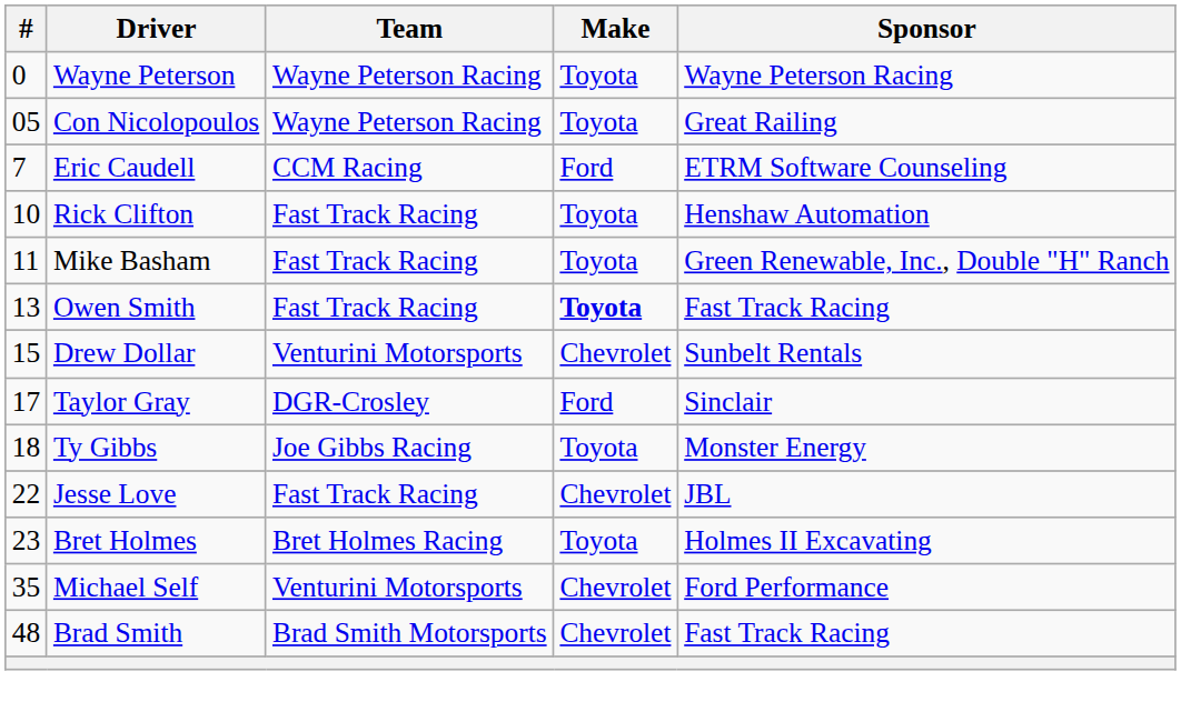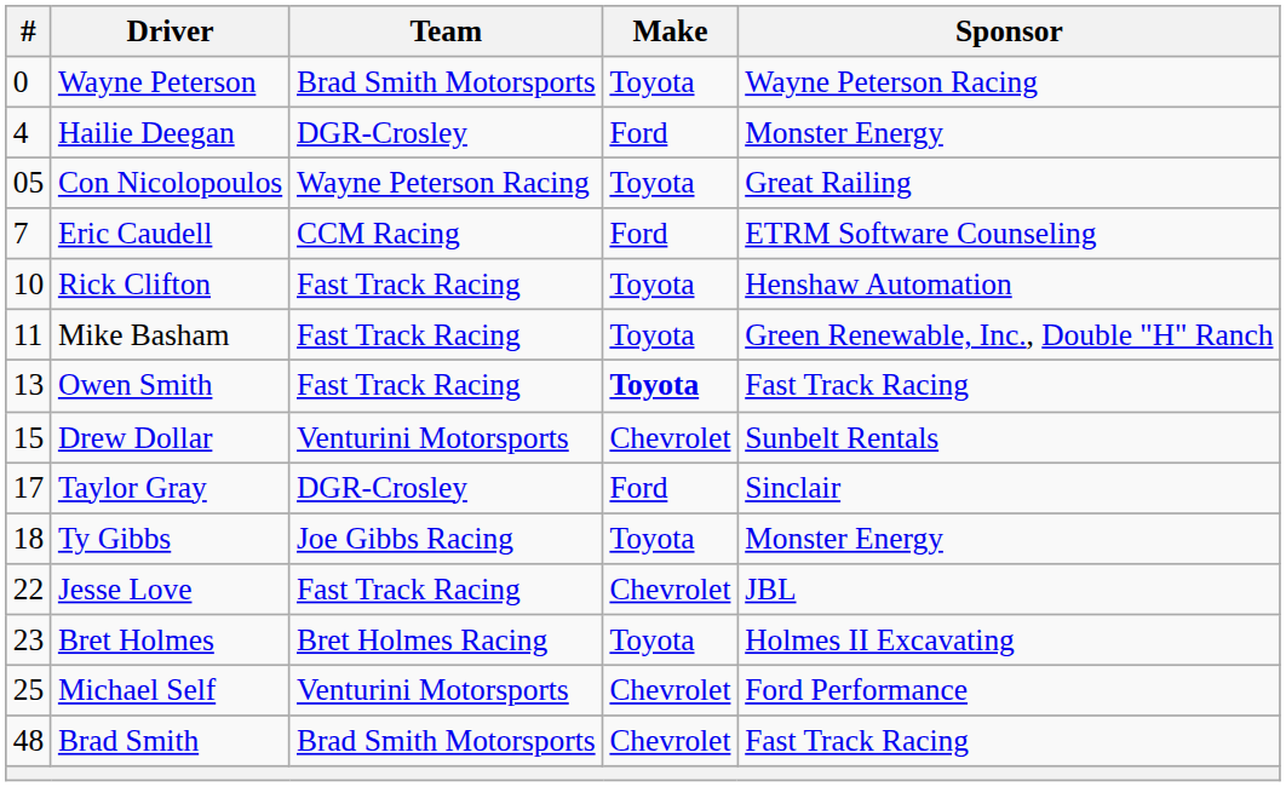 <table class="wikitable" style="font-size:95%">
 <tr>
 <th>#</th>
 <th>Driver</th>
 <th>Team</th>
 <th>Make</th>
 <th>Sponsor</th>
 </tr>
 <tr>
 <td>0</td>
 <td><a href='#'>Wayne Peterson</a></td>
-<td><a href='#'>Wayne Peterson Racing</a></td>
+<td><a href='#'>Brad Smith Motorsports</a></td>
 <td><a href='#'>Toyota</a></td>
 <td><a href='#'>Wayne Peterson Racing</a></td>
+</tr>
+<tr>
+<td>4</td>
+<td><a href='#'>Hailie Deegan</a></td>
+<td><a href='#'>DGR-Crosley</a></td>
+<td><a href='#'>Ford</a></td>
+<td><a href='#'>Monster Energy</a></td>
 </tr>
 <tr>
 <td>05</td>
 <td><a href='#'>Con Nicolopoulos</a></td>
 <td><a href='#'>Wayne Peterson Racing</a></td>
 <td><a href='#'>Toyota</a></td>
 <td><a href='#'>Great Railing</a></td>
 </tr>
 <tr>
 <td>7</td>
 <td><a href='#'>Eric Caudell</a></td>
 <td><a href='#'>CCM Racing</a></td>
 <td><a href='#'>Ford</a></td>
 <td><a href='#'>ETRM Software Counseling</a></td>
 </tr>
 <tr>
 <td>10</td>
 <td><a href='#'>Rick Clifton</a></td>
 <td><a href='#'>Fast Track Racing</a></td>
 <td><a href='#'>Toyota</a></td>
 <td><a href='#'>Henshaw Automation</a></td>
 </tr>
 <tr>
 <td>11</td>
 <td>Mike Basham</td>
 <td><a href='#'>Fast Track Racing</a></td>
 <td><a href='#'>Toyota</a></td>
 <td><a href='#'>Green Renewable, Inc.</a>, <a href='#'>Double "H" Ranch</a></td>
 </tr>
 <tr>
 <td>13</td>
 <td><a href='#'>Owen Smith</a></td>
 <td><a href='#'>Fast Track Racing</a></td>
 <td><strong><a href='#'>Toyota</a></strong></td>
 <td><a href='#'>Fast Track Racing</a></td>
 </tr>
 <tr>
 <td>15</td>
 <td><a href='#'>Drew Dollar</a></td>
 <td><a href='#'>Venturini Motorsports</a></td>
 <td><a href='#'>Chevrolet</a></td>
 <td><a href='#'>Sunbelt Rentals</a></td>
 </tr>
 <tr>
 <td>17</td>
 <td><a href='#'>Taylor Gray</a></td>
 <td><a href='#'>DGR-Crosley</a></td>
 <td><a href='#'>Ford</a></td>
 <td><a href='#'>Sinclair</a></td>
 </tr>
 <tr>
 <td>18</td>
 <td><a href='#'>Ty Gibbs</a></td>
 <td><a href='#'>Joe Gibbs Racing</a></td>
 <td><a href='#'>Toyota</a></td>
 <td><a href='#'>Monster Energy</a></td>
 </tr>
 <tr>
 <td>22</td>
 <td><a href='#'>Jesse Love</a></td>
 <td><a href='#'>Fast Track Racing</a></td>
 <td><a href='#'>Chevrolet</a></td>
 <td><a href='#'>JBL</a></td>
 </tr>
 <tr>
 <td>23</td>
 <td><a href='#'>Bret Holmes</a></td>
 <td><a href='#'>Bret Holmes Racing</a></td>
 <td><a href='#'>Toyota</a></td>
 <td><a href='#'>Holmes II Excavating</a></td>
 </tr>
 <tr>
-<td>35</td>
+<td>25</td>
 <td><a href='#'>Michael Self</a></td>
 <td><a href='#'>Venturini Motorsports</a></td>
 <td><a href='#'>Chevrolet</a></td>
 <td><a href='#'>Ford Performance</a></td>
 </tr>
 <tr>
 <td>48</td>
 <td><a href='#'>Brad Smith</a></td>
 <td><a href='#'>Brad Smith Motorsports</a></td>
 <td><a href='#'>Chevrolet</a></td>
 <td><a href='#'>Fast Track Racing</a></td>
 </tr>
 <tr>
 <th colspan="5"></th>
 </tr>
 </table>
